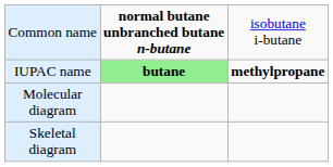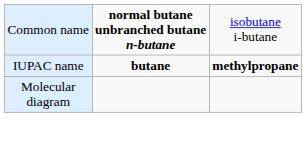 <table class="wikitable skin-invert" style="text-align:center">
 <tr>
 <td style="background:#def;">Common name</td>
 <td><strong>normal butane</strong><br><strong>unbranched butane</strong><br><strong><em>n<em>-butane<strong></td>
 <td></strong><a href='#'>isobutane</a><strong><br></em></strong>i</em>-butane</strong></td>
 </tr>
 <tr>
 <td style="background:#def;">IUPAC name</td>
-<td style="background: lightgreen;"><strong>butane</strong></td>
+<td><strong>butane</strong></td>
 <td><strong>methylpropane</strong></td>
 </tr>
 <tr>
 <td style="background:#def;">Molecular<br>diagram</td>
 <td></td>
 <td></td>
 </tr>
-<tr>
-<td style="background:#def;">Skeletal<br>diagram</td>
-<td></td>
-<td></td>
-</tr>
 </table>
